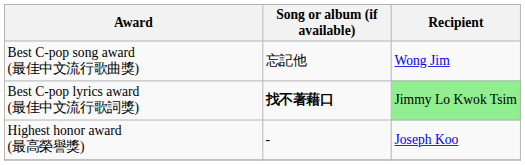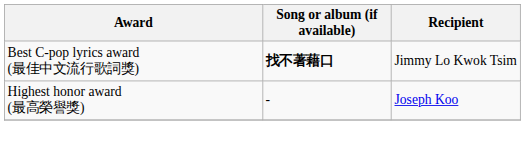 <table class="wikitable">
 <tr>
 <th width=40%>Award</th>
 <th width=20%>Song or album (if available)</th>
 <th width=20%>Recipient</th>
 </tr>
 <tr>
-<td>Best C-pop song award<br>(最佳中文流行歌曲獎)</td>
-<td>忘記他</td>
-<td><a href='#'>Wong Jim</a></td>
-</tr>
-<tr>
 <td>Best C-pop lyrics award<br>(最佳中文流行歌詞獎)</td>
 <td><strong>找不著藉口</strong></td>
-<td style="background: lightgreen;">Jimmy Lo Kwok Tsim</td>
+<td>Jimmy Lo Kwok Tsim</td>
 </tr>
 <tr>
 <td>Highest honor award<br>(最高榮譽獎)</td>
 <td>-</td>
 <td><a href='#'>Joseph Koo</a></td>
 </tr>
 <tr>
 </tr>
 </table>
